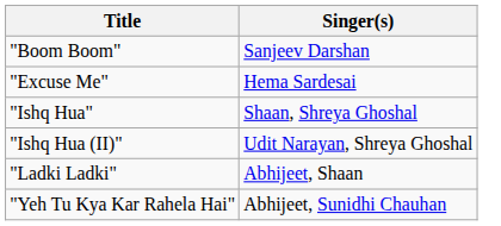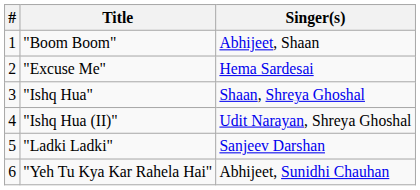 <table class="wikitable" style="font-size:95%;">
 <tr>
+<th>#</th>
 <th>Title</th>
 <th>Singer(s)</th>
 </tr>
 <tr>
+<td>1</td>
 <td>"Boom Boom"</td>
-<td><a href='#'>Sanjeev Darshan</a></td>
+<td><a href='#'>Abhijeet</a>, Shaan</td>
 </tr>
 <tr>
+<td>2</td>
 <td>"Excuse Me"</td>
 <td><a href='#'>Hema Sardesai</a></td>
 </tr>
 <tr>
+<td>3</td>
 <td>"Ishq Hua"</td>
 <td><a href='#'>Shaan</a>, <a href='#'>Shreya Ghoshal</a></td>
 </tr>
 <tr>
+<td>4</td>
 <td>"Ishq Hua (II)"</td>
 <td><a href='#'>Udit Narayan</a>, Shreya Ghoshal</td>
 </tr>
 <tr>
+<td>5</td>
 <td>"Ladki Ladki"</td>
-<td><a href='#'>Abhijeet</a>, Shaan</td>
+<td><a href='#'>Sanjeev Darshan</a></td>
 </tr>
 <tr>
+<td>6</td>
 <td>"Yeh Tu Kya Kar Rahela Hai"</td>
 <td>Abhijeet, <a href='#'>Sunidhi Chauhan</a></td>
 </tr>
 </table>
